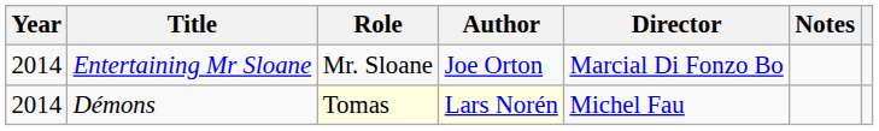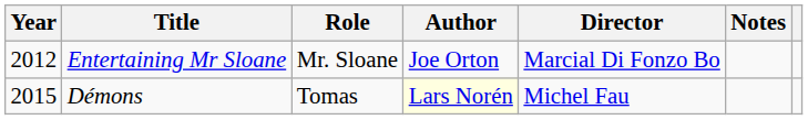 <table class="wikitable sortable">
 <tr>
 <th>Year</th>
 <th>Title</th>
 <th>Role</th>
 <th>Author</th>
 <th>Director</th>
 <th class="unsortable">Notes</th>
 <th class="unsortable"></th>
 </tr>
 <tr>
-<td>2014</td>
+<td>2012</td>
 <td><em><a href='#'>Entertaining Mr Sloane</a></em></td>
 <td>Mr. Sloane</td>
 <td><a href='#'>Joe Orton</a></td>
 <td><a href='#'>Marcial Di Fonzo Bo</a></td>
 <td></td>
 <td></td>
 </tr>
 <tr>
-<td>2014</td>
+<td>2015</td>
 <td><em>Démons</em></td>
-<td style="background: lightyellow;">Tomas</td>
+<td>Tomas</td>
 <td style="background: lightyellow;"><a href='#'>Lars Norén</a></td>
 <td><a href='#'>Michel Fau</a></td>
 <td></td>
 <td></td>
 </tr>
 </table>
